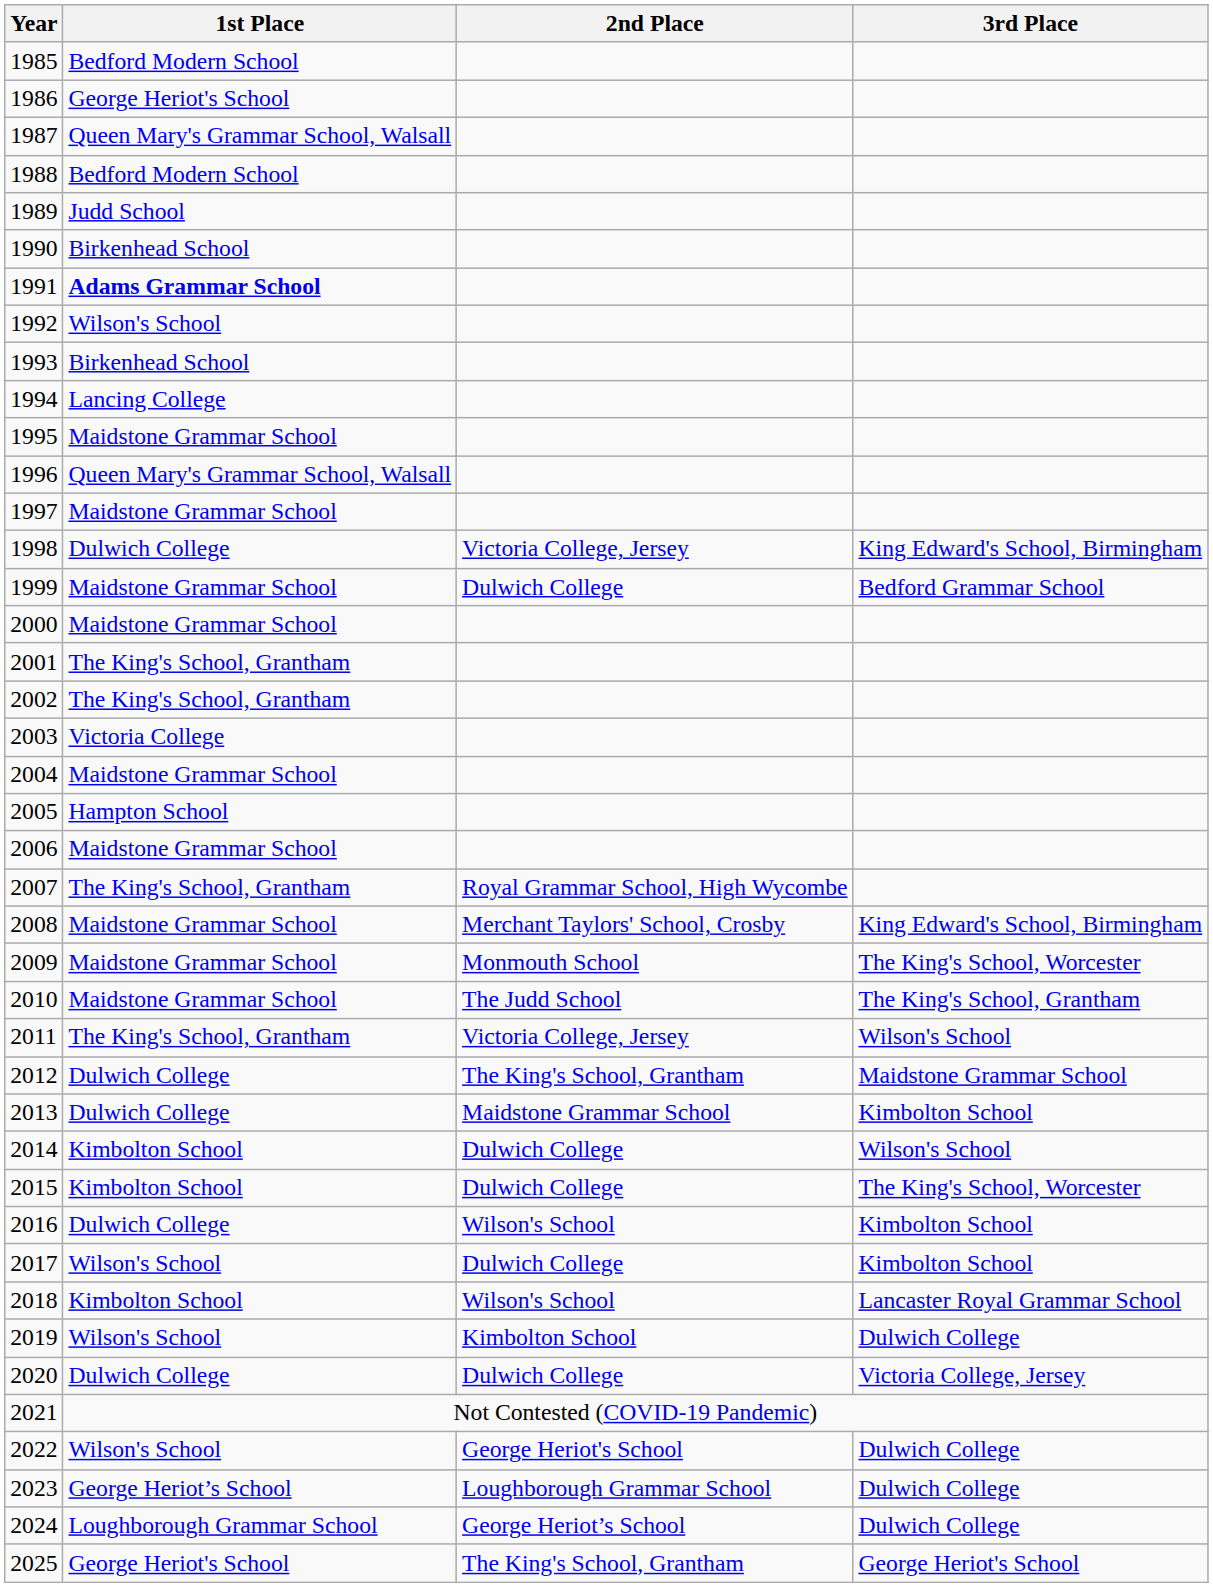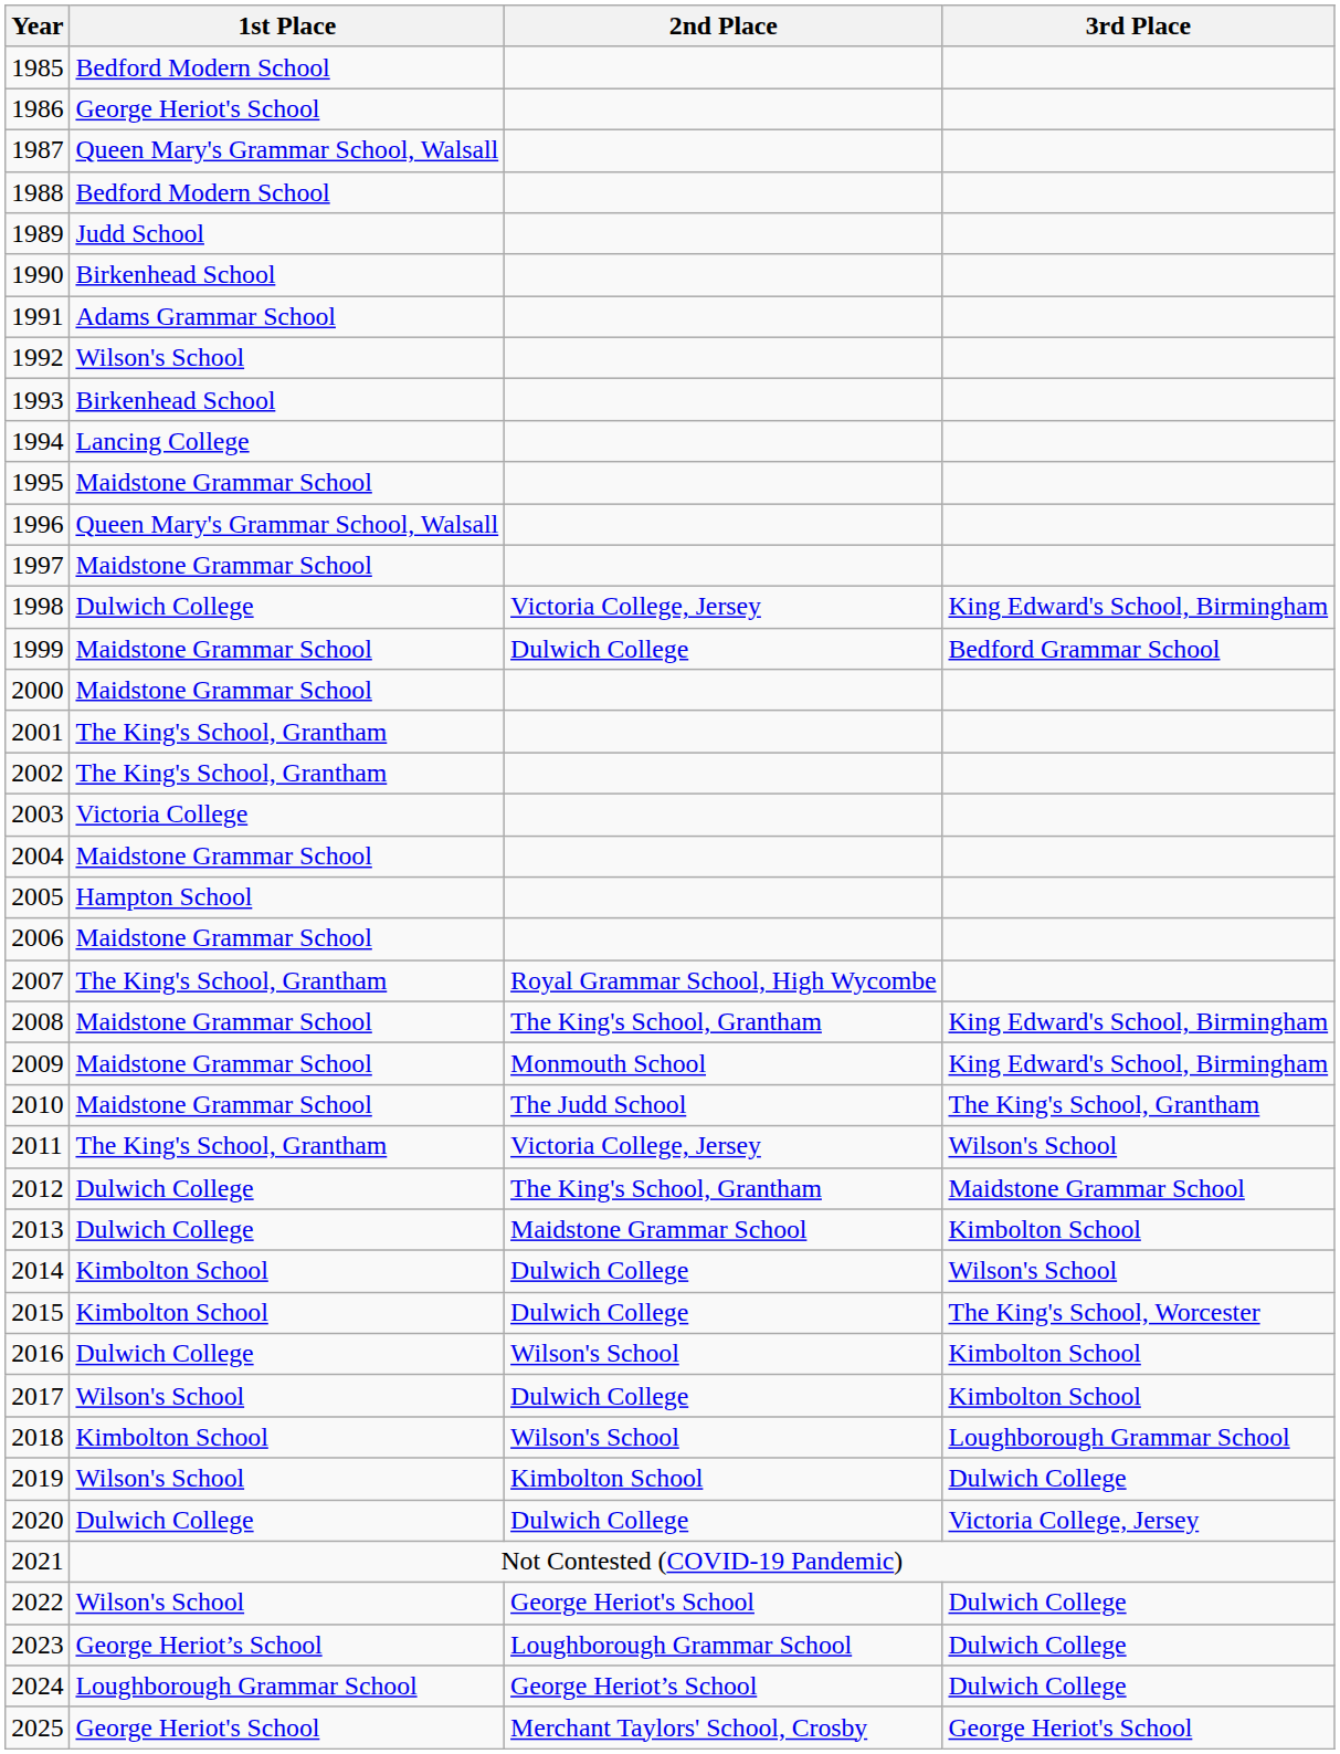 <table class="wikitable">
 <tr>
 <th>Year</th>
 <th>1st Place</th>
 <th>2nd Place</th>
 <th>3rd Place</th>
 </tr>
 <tr>
 <td>1985</td>
 <td><a href='#'>Bedford Modern School</a></td>
 <td></td>
 <td></td>
 </tr>
 <tr>
 <td>1986</td>
 <td><a href='#'>George Heriot's School</a></td>
 <td></td>
 <td></td>
 </tr>
 <tr>
 <td>1987</td>
 <td><a href='#'>Queen Mary's Grammar School, Walsall</a></td>
 <td></td>
 <td></td>
 </tr>
 <tr>
 <td>1988</td>
 <td><a href='#'>Bedford Modern School</a></td>
 <td></td>
 <td></td>
 </tr>
 <tr>
 <td>1989</td>
 <td><a href='#'>Judd School</a></td>
 <td></td>
 <td></td>
 </tr>
 <tr>
 <td>1990</td>
 <td><a href='#'>Birkenhead School</a></td>
 <td></td>
 <td></td>
 </tr>
 <tr>
 <td>1991</td>
-<td><strong><a href='#'>Adams Grammar School</a></strong></td>
+<td><a href='#'>Adams Grammar School</a></td>
 <td></td>
 <td></td>
 </tr>
 <tr>
 <td>1992</td>
 <td><a href='#'>Wilson's School</a></td>
 <td></td>
 <td></td>
 </tr>
 <tr>
 <td>1993</td>
 <td><a href='#'>Birkenhead School</a></td>
 <td></td>
 <td></td>
 </tr>
 <tr>
 <td>1994</td>
 <td><a href='#'>Lancing College</a></td>
 <td></td>
 <td></td>
 </tr>
 <tr>
 <td>1995</td>
 <td><a href='#'>Maidstone Grammar School</a></td>
 <td></td>
 <td></td>
 </tr>
 <tr>
 <td>1996</td>
 <td><a href='#'>Queen Mary's Grammar School, Walsall</a></td>
 <td></td>
 <td></td>
 </tr>
 <tr>
 <td>1997</td>
 <td><a href='#'>Maidstone Grammar School</a></td>
 <td></td>
 <td></td>
 </tr>
 <tr>
 <td>1998</td>
 <td><a href='#'>Dulwich College</a></td>
 <td><a href='#'>Victoria College, Jersey</a></td>
 <td><a href='#'>King Edward's School, Birmingham</a></td>
 </tr>
 <tr>
 <td>1999</td>
 <td><a href='#'>Maidstone Grammar School</a></td>
 <td><a href='#'>Dulwich College</a></td>
 <td><a href='#'>Bedford Grammar School</a></td>
 </tr>
 <tr>
 <td>2000</td>
 <td><a href='#'>Maidstone Grammar School</a></td>
 <td></td>
 <td></td>
 </tr>
 <tr>
 <td>2001</td>
 <td><a href='#'>The King's School, Grantham</a></td>
 <td></td>
 <td></td>
 </tr>
 <tr>
 <td>2002</td>
 <td><a href='#'>The King's School, Grantham</a></td>
 <td></td>
 <td></td>
 </tr>
 <tr>
 <td>2003</td>
 <td><a href='#'>Victoria College</a></td>
 <td></td>
 <td></td>
 </tr>
 <tr>
 <td>2004</td>
 <td><a href='#'>Maidstone Grammar School</a></td>
 <td></td>
 <td></td>
 </tr>
 <tr>
 <td>2005</td>
 <td><a href='#'>Hampton School</a></td>
 <td></td>
 <td></td>
 </tr>
 <tr>
 <td>2006</td>
 <td><a href='#'>Maidstone Grammar School</a></td>
 <td></td>
 <td></td>
 </tr>
 <tr>
 <td>2007</td>
 <td><a href='#'>The King's School, Grantham</a></td>
 <td><a href='#'>Royal Grammar School, High Wycombe</a></td>
 <td></td>
 </tr>
 <tr>
 <td>2008</td>
 <td><a href='#'>Maidstone Grammar School</a></td>
-<td><a href='#'>Merchant Taylors' School, Crosby</a></td>
+<td><a href='#'>The King's School, Grantham</a></td>
 <td><a href='#'>King Edward's School, Birmingham</a></td>
 </tr>
 <tr>
 <td>2009</td>
 <td><a href='#'>Maidstone Grammar School</a></td>
 <td><a href='#'>Monmouth School</a></td>
-<td><a href='#'>The King's School, Worcester</a></td>
+<td><a href='#'>King Edward's School, Birmingham</a></td>
 </tr>
 <tr>
 <td>2010</td>
 <td><a href='#'>Maidstone Grammar School</a></td>
 <td><a href='#'>The Judd School</a></td>
 <td><a href='#'>The King's School, Grantham</a></td>
 </tr>
 <tr>
 <td>2011</td>
 <td><a href='#'>The King's School, Grantham</a></td>
 <td><a href='#'>Victoria College, Jersey</a></td>
 <td><a href='#'>Wilson's School</a></td>
 </tr>
 <tr>
 <td>2012</td>
 <td><a href='#'>Dulwich College</a></td>
 <td><a href='#'>The King's School, Grantham</a></td>
 <td><a href='#'>Maidstone Grammar School</a></td>
 </tr>
 <tr>
 <td>2013</td>
 <td><a href='#'>Dulwich College</a></td>
 <td><a href='#'>Maidstone Grammar School</a></td>
 <td><a href='#'>Kimbolton School</a></td>
 </tr>
 <tr>
 <td>2014</td>
 <td><a href='#'>Kimbolton School</a></td>
 <td><a href='#'>Dulwich College</a></td>
 <td><a href='#'>Wilson's School</a></td>
 </tr>
 <tr>
 <td>2015</td>
 <td><a href='#'>Kimbolton School</a></td>
 <td><a href='#'>Dulwich College</a></td>
 <td><a href='#'>The King's School, Worcester</a></td>
 </tr>
 <tr>
 <td>2016</td>
 <td><a href='#'>Dulwich College</a></td>
 <td><a href='#'>Wilson's School</a></td>
 <td><a href='#'>Kimbolton School</a></td>
 </tr>
 <tr>
 <td>2017</td>
 <td><a href='#'>Wilson's School</a></td>
 <td><a href='#'>Dulwich College</a></td>
 <td><a href='#'>Kimbolton School</a></td>
 </tr>
 <tr>
 <td>2018</td>
 <td><a href='#'>Kimbolton School</a></td>
 <td><a href='#'>Wilson's School</a></td>
-<td><a href='#'>Lancaster Royal Grammar School</a></td>
+<td><a href='#'>Loughborough Grammar School</a></td>
 </tr>
 <tr>
 <td>2019</td>
 <td><a href='#'>Wilson's School</a></td>
 <td><a href='#'>Kimbolton School</a></td>
 <td><a href='#'>Dulwich College</a></td>
 </tr>
 <tr>
 <td>2020</td>
 <td><a href='#'>Dulwich College</a></td>
 <td><a href='#'>Dulwich College</a></td>
 <td><a href='#'>Victoria College, Jersey</a></td>
 </tr>
 <tr>
 <td>2021</td>
 <td colspan="3" align="center">Not Contested (<a href='#'>COVID-19 Pandemic</a>)</td>
 </tr>
 <tr>
 <td>2022</td>
 <td><a href='#'>Wilson's School</a></td>
 <td><a href='#'>George Heriot's School</a></td>
 <td><a href='#'>Dulwich College</a></td>
 </tr>
 <tr>
 <td>2023</td>
 <td><a href='#'>George Heriot’s School</a></td>
 <td><a href='#'>Loughborough Grammar School</a></td>
 <td><a href='#'>Dulwich College</a></td>
 </tr>
 <tr>
 <td>2024</td>
 <td><a href='#'>Loughborough Grammar School</a></td>
 <td><a href='#'>George Heriot’s School</a></td>
 <td><a href='#'>Dulwich College</a></td>
 </tr>
 <tr>
 <td>2025</td>
 <td><a href='#'>George Heriot's School</a></td>
-<td><a href='#'>The King's School, Grantham</a></td>
+<td><a href='#'>Merchant Taylors' School, Crosby</a></td>
 <td><a href='#'>George Heriot's School</a></td>
 </tr>
 </table>
